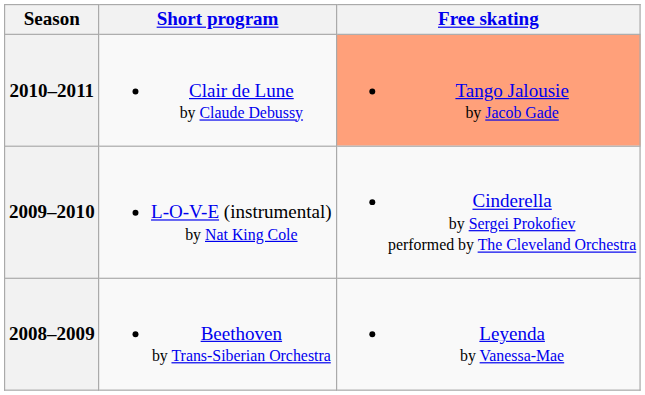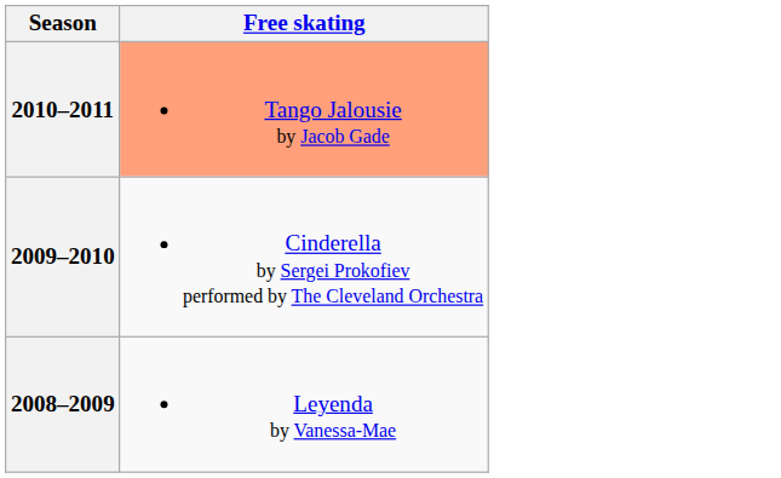 <table class="wikitable" style="text-align:center">
 <tr>
 <th>Season</th>
-<th><a href='#'>Short program</a></th>
 <th><a href='#'>Free skating</a></th>
 </tr>
 <tr>
 <th>2010–2011</th>
-<td><br><ul><li><a href='#'>Clair de Lune</a> <br><small> by <a href='#'>Claude Debussy</a> </small></li></ul></td>
 <td style="background: lightsalmon;"><br><ul><li><a href='#'>Tango Jalousie</a> <br><small> by <a href='#'>Jacob Gade</a> </small></li></ul></td>
 </tr>
 <tr>
 <th>2009–2010</th>
-<td><br><ul><li><a href='#'>L-O-V-E</a> (instrumental) <br><small> by <a href='#'>Nat King Cole</a> </small></li></ul></td>
 <td><br><ul><li><a href='#'>Cinderella</a> <br><small> by <a href='#'>Sergei Prokofiev</a> <br> performed by <a href='#'>The Cleveland Orchestra</a> </small></li></ul></td>
 </tr>
 <tr>
 <th>2008–2009</th>
-<td><br><ul><li><a href='#'>Beethoven</a> <br><small> by <a href='#'>Trans-Siberian Orchestra</a> </small></li></ul></td>
 <td><br><ul><li><a href='#'>Leyenda</a> <br><small> by <a href='#'>Vanessa-Mae</a> </small></li></ul></td>
 </tr>
 </table>
